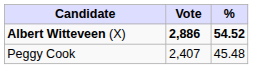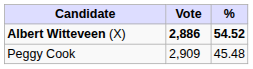 <table class="wikitable">
 <tr>
 <th style="background:#ddf; width:200px;">Candidate</th>
 <th style="background:#ddf; width:50px;">Vote</th>
 <th style="background:#ddf; width:30px;">%</th>
 </tr>
 <tr>
 <td><strong>Albert Witteveen</strong> (X)</td>
 <td><strong>2,886</strong></td>
 <td><strong>54.52</strong></td>
 </tr>
 <tr>
 <td>Peggy Cook</td>
-<td>2,407</td>
+<td>2,909</td>
 <td>45.48</td>
 </tr>
 </table>
